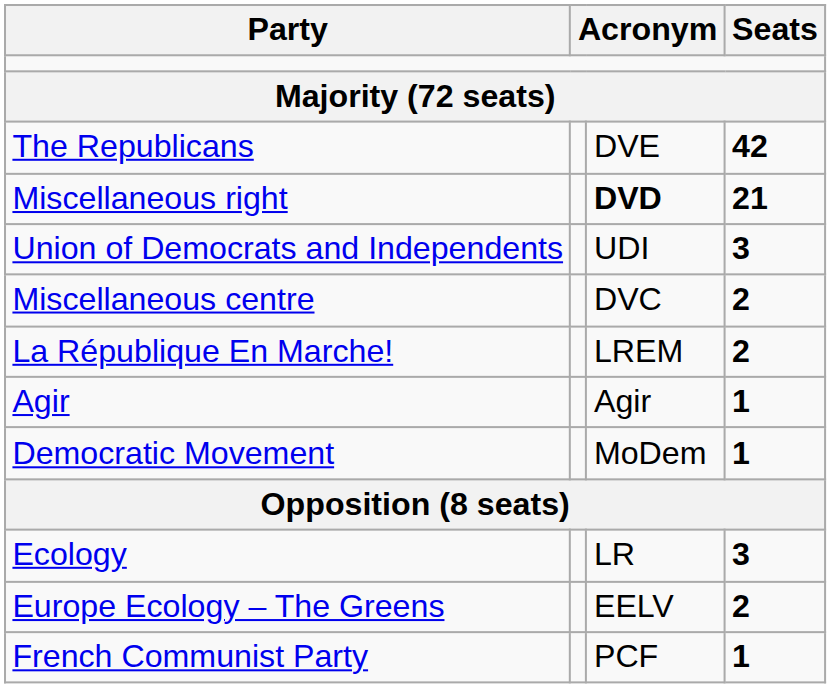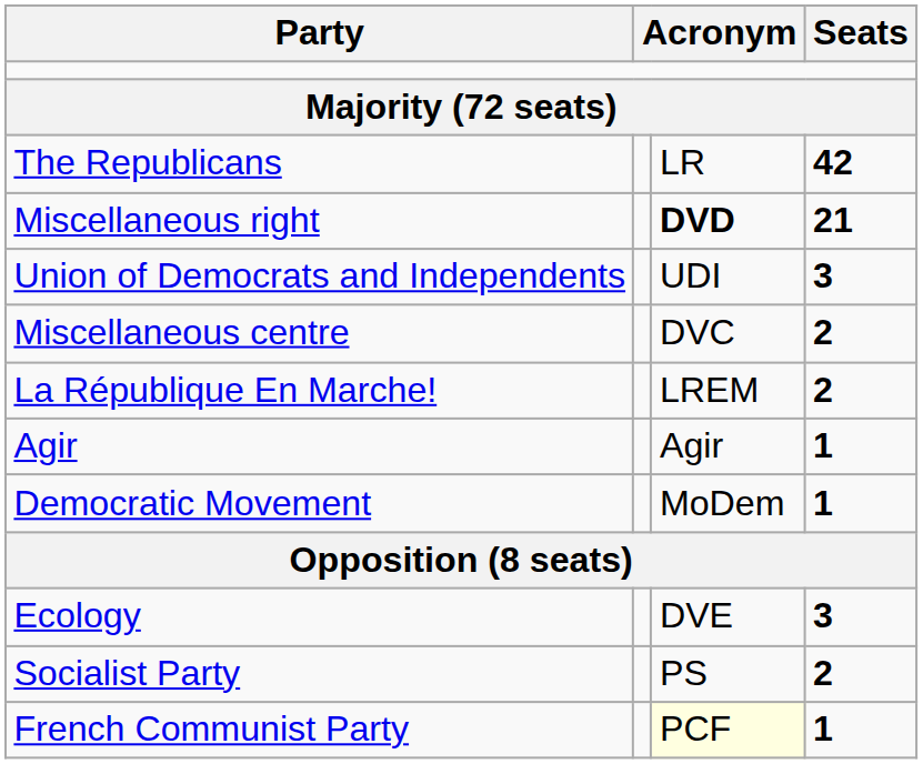 <table class="wikitable">
 <tr>
 <th>Party</th>
 <th colspan="2">Acronym</th>
 <th>Seats</th>
 </tr>
 <tr>
 <td colspan="4"></td>
 </tr>
 <tr>
 <th colspan="4"><strong>Majority</strong> (72 seats)</th>
 </tr>
 <tr>
 <td><a href='#'>The Republicans</a></td>
 <td></td>
-<td>DVE</td>
+<td>LR</td>
 <td><strong>42</strong></td>
 </tr>
 <tr>
 <td><a href='#'>Miscellaneous right</a></td>
 <td></td>
 <td><strong>DVD</strong></td>
 <td><strong>21</strong></td>
 </tr>
 <tr>
 <td><a href='#'>Union of Democrats and Independents</a></td>
 <td></td>
 <td>UDI</td>
 <td><strong>3</strong></td>
 </tr>
 <tr>
 <td><a href='#'>Miscellaneous centre</a></td>
 <td></td>
 <td>DVC</td>
 <td><strong>2</strong></td>
 </tr>
 <tr>
 <td><a href='#'>La République En Marche!</a></td>
 <td></td>
 <td>LREM</td>
 <td><strong>2</strong></td>
 </tr>
 <tr>
 <td><a href='#'>Agir</a></td>
 <td></td>
 <td>Agir</td>
 <td><strong>1</strong></td>
 </tr>
 <tr>
 <td><a href='#'>Democratic Movement</a></td>
 <td></td>
 <td>MoDem</td>
 <td><strong>1</strong></td>
 </tr>
 <tr>
 <th colspan="4"><strong>Opposition</strong> (8 seats)</th>
 </tr>
 <tr>
 <td><a href='#'>Ecology</a></td>
 <td></td>
-<td>LR</td>
+<td>DVE</td>
 <td><strong>3</strong></td>
 </tr>
 <tr>
-<td><a href='#'>Europe Ecology – The Greens</a></td>
+<td><a href='#'>Socialist Party</a></td>
 <td></td>
-<td>EELV</td>
+<td>PS</td>
 <td><strong>2</strong></td>
 </tr>
 <tr>
 <td><a href='#'>French Communist Party</a></td>
 <td></td>
-<td>PCF</td>
+<td style="background: lightyellow;">PCF</td>
 <td><strong>1</strong></td>
 </tr>
 </table>
